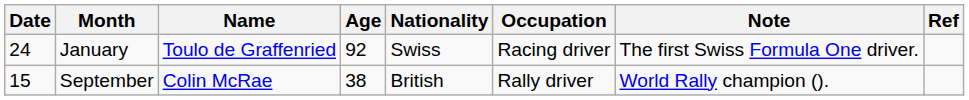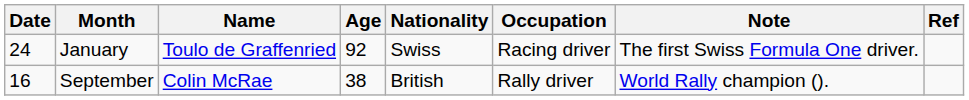 <table class="wikitable" style="font-size:85%;">
 <tr>
 <th>Date</th>
 <th>Month</th>
 <th>Name</th>
 <th>Age</th>
 <th>Nationality</th>
 <th>Occupation</th>
 <th>Note</th>
 <th>Ref</th>
 </tr>
 <tr>
 <td>24</td>
 <td>January</td>
 <td><a href='#'>Toulo de Graffenried</a></td>
 <td>92</td>
 <td>Swiss</td>
 <td>Racing driver</td>
 <td>The first Swiss <a href='#'>Formula One</a> driver.</td>
 <td></td>
 </tr>
 <tr>
-<td>15</td>
+<td>16</td>
 <td>September</td>
 <td><a href='#'>Colin McRae</a></td>
 <td>38</td>
 <td>British</td>
 <td>Rally driver</td>
 <td><a href='#'>World Rally</a> champion ().</td>
 <td></td>
 </tr>
 </table>
